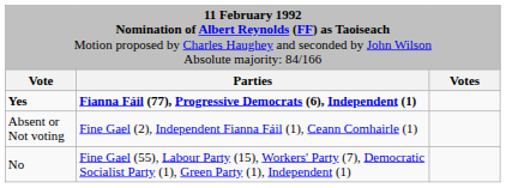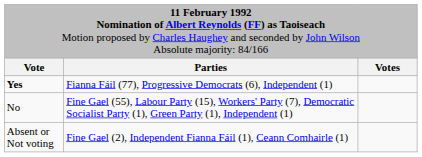 <table class="wikitable">
 <tr>
 <td colspan="3" bgcolor="#C0C0C0" align="center"><strong>11 February 1992<br>Nomination of <a href='#'>Albert Reynolds</a> (<a href='#'>FF</a>) as Taoiseach</strong><br>Motion proposed by <a href='#'>Charles Haughey</a> and seconded by <a href='#'>John Wilson</a><br>Absolute majority: 84/166</td>
 </tr>
 <tr bgcolor="#D8D8D8">
 <th width=80px>Vote</th>
 <th width=425px>Parties</th>
 <th width=80px>Votes</th>
 </tr>
 <tr>
 <td> <strong>Yes</strong></td>
-<td><strong><a href='#'>Fianna Fáil</a> (77), <a href='#'>Progressive Democrats</a> (6), <a href='#'>Independent</a> (1)</strong></td>
+<td><a href='#'>Fianna Fáil</a> (77), <a href='#'>Progressive Democrats</a> (6), <a href='#'>Independent</a> (1)</td>
+<td></td>
+</tr>
+<tr>
+<td>No</td>
+<td><a href='#'>Fine Gael</a> (55), <a href='#'>Labour Party</a> (15), <a href='#'>Workers' Party</a> (7), <a href='#'>Democratic Socialist Party</a> (1), <a href='#'>Green Party</a> (1), <a href='#'>Independent</a> (1)</td>
 <td></td>
 </tr>
 <tr>
 <td>Absent or<br>Not voting</td>
 <td><a href='#'>Fine Gael</a> (2), <a href='#'>Independent Fianna Fáil</a> (1), <a href='#'>Ceann Comhairle</a> (1)</td>
 <td></td>
 </tr>
-<tr>
-<td>No</td>
-<td><a href='#'>Fine Gael</a> (55), <a href='#'>Labour Party</a> (15), <a href='#'>Workers' Party</a> (7), <a href='#'>Democratic Socialist Party</a> (1), <a href='#'>Green Party</a> (1), <a href='#'>Independent</a> (1)</td>
-<td></td>
-</tr>
 </table>
